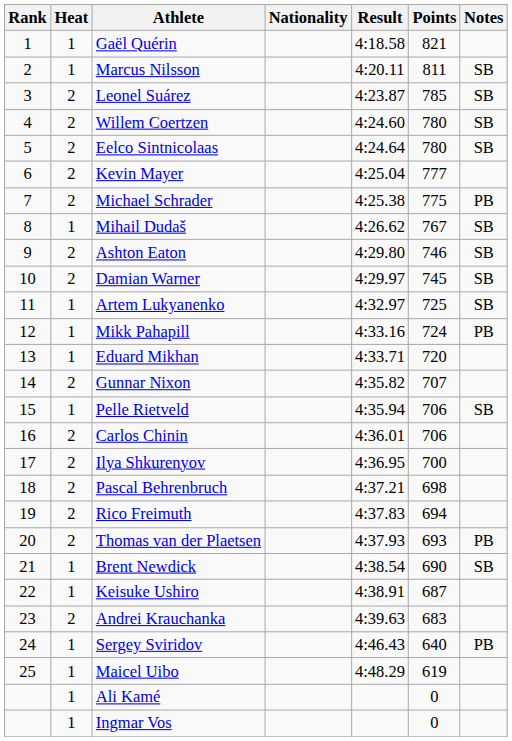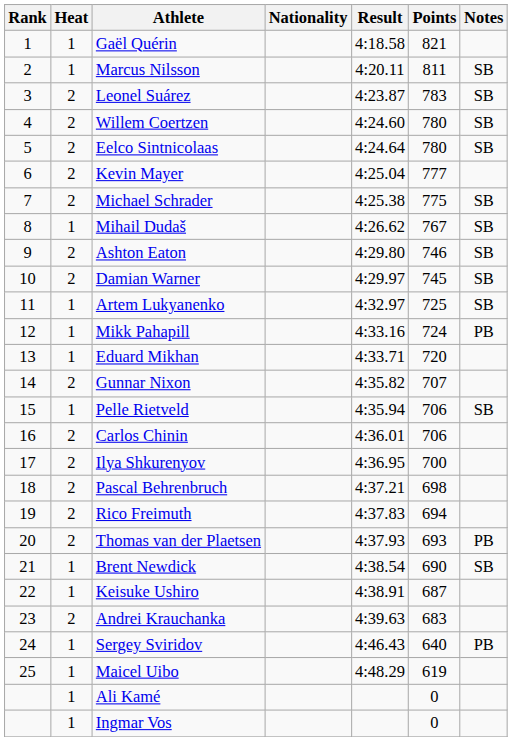 <table class="wikitable sortable" style="text-align:center">
 <tr>
 <th>Rank</th>
 <th>Heat</th>
 <th>Athlete</th>
 <th>Nationality</th>
 <th>Result</th>
 <th>Points</th>
 <th>Notes</th>
 </tr>
 <tr>
 <td>1</td>
 <td>1</td>
 <td align=left><a href='#'>Gaël Quérin</a></td>
 <td align=left></td>
 <td>4:18.58</td>
 <td>821</td>
 <td></td>
 </tr>
 <tr>
 <td>2</td>
 <td>1</td>
 <td align=left><a href='#'>Marcus Nilsson</a></td>
 <td align=left></td>
 <td>4:20.11</td>
 <td>811</td>
 <td>SB</td>
 </tr>
 <tr>
 <td>3</td>
 <td>2</td>
 <td align=left><a href='#'>Leonel Suárez</a></td>
 <td align=left></td>
 <td>4:23.87</td>
-<td>785</td>
+<td>783</td>
 <td>SB</td>
 </tr>
 <tr>
 <td>4</td>
 <td>2</td>
 <td align=left><a href='#'>Willem Coertzen</a></td>
 <td align=left></td>
 <td>4:24.60</td>
 <td>780</td>
 <td>SB</td>
 </tr>
 <tr>
 <td>5</td>
 <td>2</td>
 <td align=left><a href='#'>Eelco Sintnicolaas</a></td>
 <td align=left></td>
 <td>4:24.64</td>
 <td>780</td>
 <td>SB</td>
 </tr>
 <tr>
 <td>6</td>
 <td>2</td>
 <td align=left><a href='#'>Kevin Mayer</a></td>
 <td align=left></td>
 <td>4:25.04</td>
 <td>777</td>
 <td></td>
 </tr>
 <tr>
 <td>7</td>
 <td>2</td>
 <td align=left><a href='#'>Michael Schrader</a></td>
 <td align=left></td>
 <td>4:25.38</td>
 <td>775</td>
-<td>PB</td>
+<td>SB</td>
 </tr>
 <tr>
 <td>8</td>
 <td>1</td>
 <td align=left><a href='#'>Mihail Dudaš</a></td>
 <td align=left></td>
 <td>4:26.62</td>
 <td>767</td>
 <td>SB</td>
 </tr>
 <tr>
 <td>9</td>
 <td>2</td>
 <td align=left><a href='#'>Ashton Eaton</a></td>
 <td align=left></td>
 <td>4:29.80</td>
 <td>746</td>
 <td>SB</td>
 </tr>
 <tr>
 <td>10</td>
 <td>2</td>
 <td align=left><a href='#'>Damian Warner</a></td>
 <td align=left></td>
 <td>4:29.97</td>
 <td>745</td>
 <td>SB</td>
 </tr>
 <tr>
 <td>11</td>
 <td>1</td>
 <td align=left><a href='#'>Artem Lukyanenko</a></td>
 <td align=left></td>
 <td>4:32.97</td>
 <td>725</td>
 <td>SB</td>
 </tr>
 <tr>
 <td>12</td>
 <td>1</td>
 <td align=left><a href='#'>Mikk Pahapill</a></td>
 <td align=left></td>
 <td>4:33.16</td>
 <td>724</td>
 <td>PB</td>
 </tr>
 <tr>
 <td>13</td>
 <td>1</td>
 <td align=left><a href='#'>Eduard Mikhan</a></td>
 <td align=left></td>
 <td>4:33.71</td>
 <td>720</td>
 <td></td>
 </tr>
 <tr>
 <td>14</td>
 <td>2</td>
 <td align=left><a href='#'>Gunnar Nixon</a></td>
 <td align=left></td>
 <td>4:35.82</td>
 <td>707</td>
 <td></td>
 </tr>
 <tr>
 <td>15</td>
 <td>1</td>
 <td align=left><a href='#'>Pelle Rietveld</a></td>
 <td align=left></td>
 <td>4:35.94</td>
 <td>706</td>
 <td>SB</td>
 </tr>
 <tr>
 <td>16</td>
 <td>2</td>
 <td align=left><a href='#'>Carlos Chinin</a></td>
 <td align=left></td>
 <td>4:36.01</td>
 <td>706</td>
 <td></td>
 </tr>
 <tr>
 <td>17</td>
 <td>2</td>
 <td align=left><a href='#'>Ilya Shkurenyov</a></td>
 <td align=left></td>
 <td>4:36.95</td>
 <td>700</td>
 <td></td>
 </tr>
 <tr>
 <td>18</td>
 <td>2</td>
 <td align=left><a href='#'>Pascal Behrenbruch</a></td>
 <td align=left></td>
 <td>4:37.21</td>
 <td>698</td>
 <td></td>
 </tr>
 <tr>
 <td>19</td>
 <td>2</td>
 <td align=left><a href='#'>Rico Freimuth</a></td>
 <td align=left></td>
 <td>4:37.83</td>
 <td>694</td>
 <td></td>
 </tr>
 <tr>
 <td>20</td>
 <td>2</td>
 <td align=left><a href='#'>Thomas van der Plaetsen</a></td>
 <td align=left></td>
 <td>4:37.93</td>
 <td>693</td>
 <td>PB</td>
 </tr>
 <tr>
 <td>21</td>
 <td>1</td>
 <td align=left><a href='#'>Brent Newdick</a></td>
 <td align=left></td>
 <td>4:38.54</td>
 <td>690</td>
 <td>SB</td>
 </tr>
 <tr>
 <td>22</td>
 <td>1</td>
 <td align=left><a href='#'>Keisuke Ushiro</a></td>
 <td align=left></td>
 <td>4:38.91</td>
 <td>687</td>
 <td></td>
 </tr>
 <tr>
 <td>23</td>
 <td>2</td>
 <td align=left><a href='#'>Andrei Krauchanka</a></td>
 <td align=left></td>
 <td>4:39.63</td>
 <td>683</td>
 <td></td>
 </tr>
 <tr>
 <td>24</td>
 <td>1</td>
 <td align=left><a href='#'>Sergey Sviridov</a></td>
 <td align=left></td>
 <td>4:46.43</td>
 <td>640</td>
 <td>PB</td>
 </tr>
 <tr>
 <td>25</td>
 <td>1</td>
 <td align=left><a href='#'>Maicel Uibo</a></td>
 <td align=left></td>
 <td>4:48.29</td>
 <td>619</td>
 <td></td>
 </tr>
 <tr>
 <td></td>
 <td>1</td>
 <td align=left><a href='#'>Ali Kamé</a></td>
 <td align=left></td>
 <td></td>
 <td>0</td>
 <td></td>
 </tr>
 <tr>
 <td></td>
 <td>1</td>
 <td align=left><a href='#'>Ingmar Vos</a></td>
 <td align=left></td>
 <td></td>
 <td>0</td>
 <td></td>
 </tr>
 </table>
